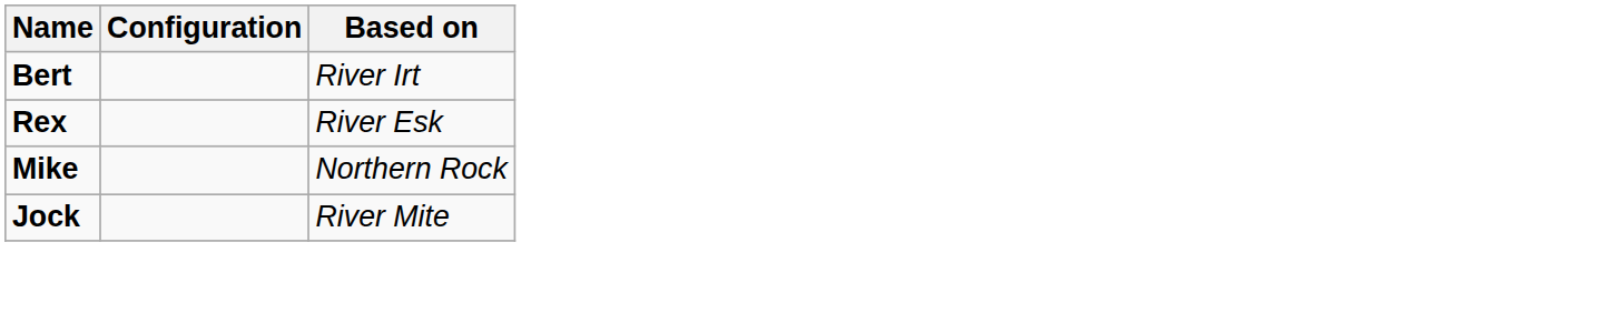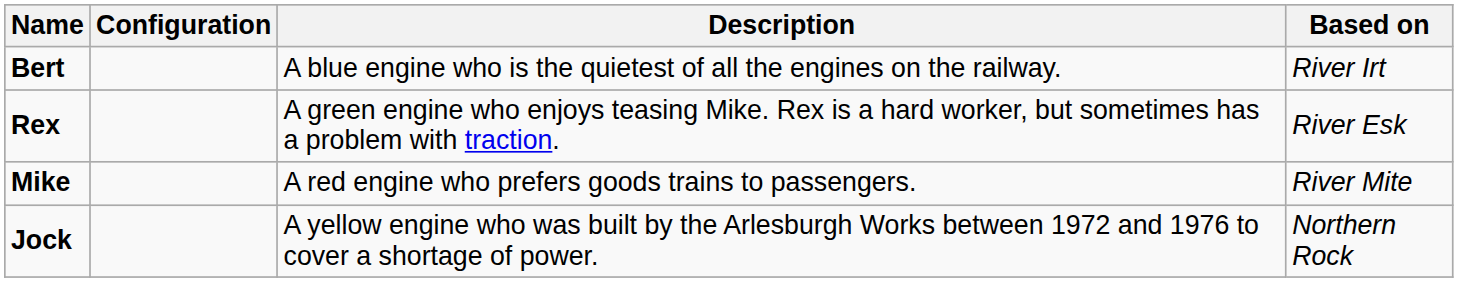 <table class="wikitable">
 <tr>
 <th>Name</th>
 <th>Configuration</th>
+<th>Description</th>
 <th>Based on</th>
 </tr>
 <tr>
 <td><strong>Bert</strong></td>
 <td></td>
+<td>A blue engine who is the quietest of all the engines on the railway.</td>
 <td><em>River Irt</em></td>
 </tr>
 <tr>
 <td><strong>Rex</strong></td>
 <td></td>
+<td>A green engine who enjoys teasing Mike. Rex is a hard worker, but sometimes has a problem with <a href='#'>traction</a>.</td>
 <td><em>River Esk</em></td>
 </tr>
 <tr>
 <td><strong>Mike</strong></td>
 <td></td>
-<td><em>Northern Rock</em></td>
+<td>A red engine who prefers goods trains to passengers.</td>
+<td><em>River Mite</em></td>
 </tr>
 <tr>
 <td><strong>Jock</strong></td>
 <td></td>
-<td><em>River Mite</em></td>
+<td>A yellow engine who was built by the Arlesburgh Works between 1972 and 1976 to cover a shortage of power.</td>
+<td><em>Northern Rock</em></td>
 </tr>
 </table>
